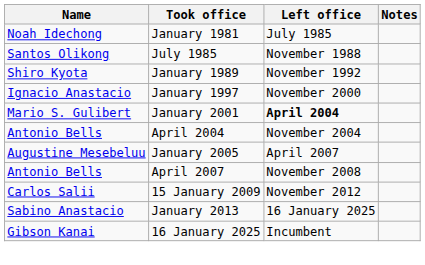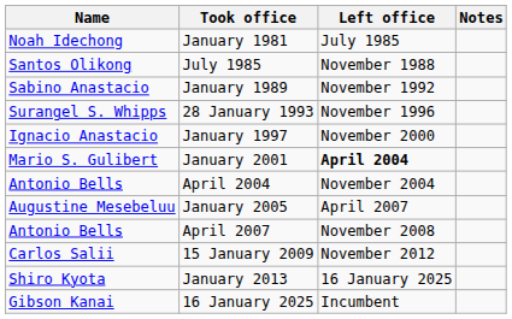 <table class="wikitable">
 <tr>
 <th>Name</th>
 <th>Took office</th>
 <th>Left office</th>
 <th>Notes</th>
 </tr>
 <tr>
 <td><a href='#'>Noah Idechong</a></td>
 <td>January 1981</td>
 <td>July 1985</td>
 <td></td>
 </tr>
 <tr>
 <td><a href='#'>Santos Olikong</a></td>
 <td>July 1985</td>
 <td>November 1988</td>
 <td></td>
 </tr>
 <tr>
-<td><a href='#'>Shiro Kyota</a></td>
+<td><a href='#'>Sabino Anastacio</a></td>
 <td>January 1989</td>
 <td>November 1992</td>
+<td></td>
+</tr>
+<tr>
+<td><a href='#'>Surangel S. Whipps</a></td>
+<td>28 January 1993</td>
+<td>November 1996</td>
 <td></td>
 </tr>
 <tr>
 <td><a href='#'>Ignacio Anastacio</a></td>
 <td>January 1997</td>
 <td>November 2000</td>
 <td></td>
 </tr>
 <tr>
 <td><a href='#'>Mario S. Gulibert</a></td>
 <td>January 2001</td>
 <td><strong>April 2004</strong></td>
 <td></td>
 </tr>
 <tr>
 <td><a href='#'>Antonio Bells</a></td>
 <td>April 2004</td>
 <td>November 2004</td>
 <td></td>
 </tr>
 <tr>
 <td><a href='#'>Augustine Mesebeluu</a></td>
 <td>January 2005</td>
 <td>April 2007</td>
 <td></td>
 </tr>
 <tr>
 <td><a href='#'>Antonio Bells</a></td>
 <td>April 2007</td>
 <td>November 2008</td>
 <td></td>
 </tr>
 <tr>
 <td><a href='#'>Carlos Salii</a></td>
 <td>15 January 2009</td>
 <td>November 2012</td>
 <td></td>
 </tr>
 <tr>
-<td><a href='#'>Sabino Anastacio</a></td>
+<td><a href='#'>Shiro Kyota</a></td>
 <td>January 2013</td>
 <td>16 January 2025</td>
 <td></td>
 </tr>
 <tr>
 <td><a href='#'>Gibson Kanai</a></td>
 <td>16 January 2025</td>
 <td>Incumbent</td>
 <td></td>
 </tr>
 </table>
